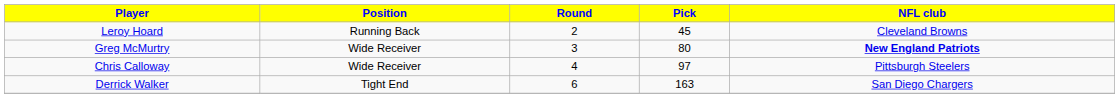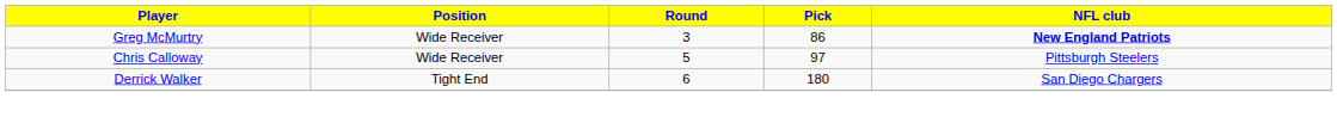 <table class="wikitable" width="80%">
 <tr align="center"  style="background:yellow;color:blue;">
 <td><strong>Player</strong></td>
 <td><strong>Position</strong></td>
 <td><strong>Round</strong></td>
 <td><strong>Pick</strong></td>
 <td><strong>NFL club</strong></td>
 </tr>
 <tr align="center" bgcolor="">
-<td><a href='#'>Leroy Hoard</a></td>
-<td>Running Back</td>
-<td>2</td>
-<td>45</td>
-<td><a href='#'>Cleveland Browns</a></td>
-</tr>
-<tr align="center" bgcolor="">
 <td><a href='#'>Greg McMurtry</a></td>
 <td>Wide Receiver</td>
 <td>3</td>
-<td>80</td>
+<td>86</td>
 <td><strong><a href='#'>New England Patriots</a></strong></td>
 </tr>
 <tr align="center" bgcolor="">
 <td><a href='#'>Chris Calloway</a></td>
 <td>Wide Receiver</td>
-<td>4</td>
+<td>5</td>
 <td>97</td>
 <td><a href='#'>Pittsburgh Steelers</a></td>
 </tr>
 <tr align="center" bgcolor="">
 <td><a href='#'>Derrick Walker</a></td>
 <td>Tight End</td>
 <td>6</td>
-<td>163</td>
+<td>180</td>
 <td><a href='#'>San Diego Chargers</a></td>
 </tr>
 <tr align="center" bgcolor="">
 </tr>
 </table>
